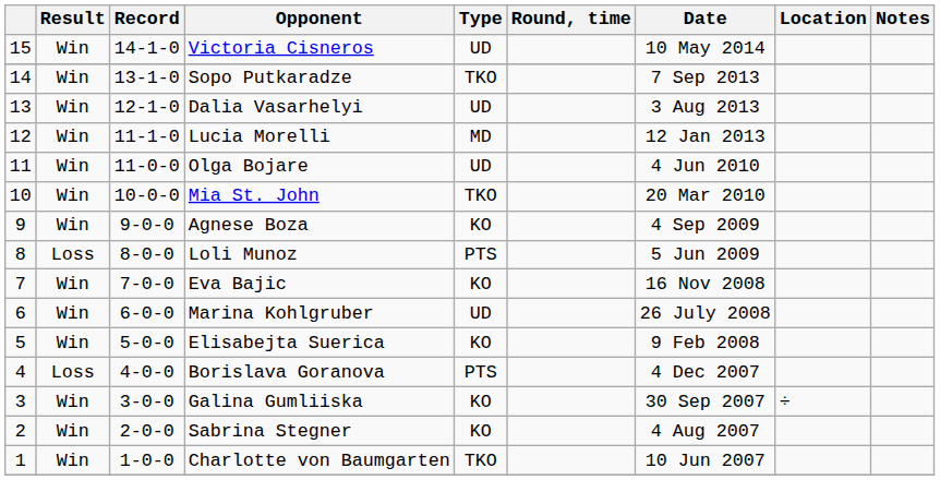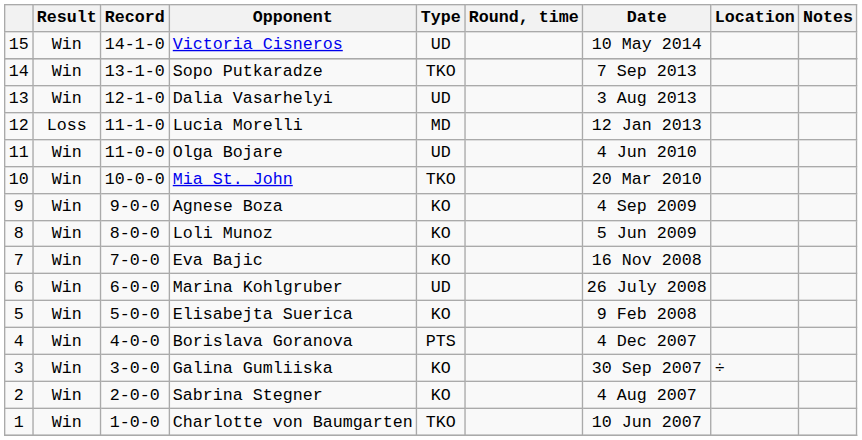 <table class="wikitable" style="text-align:center; font-size:95%">
 <tr>
 <th></th>
 <th>Result</th>
 <th>Record</th>
 <th>Opponent</th>
 <th>Type</th>
 <th>Round, time</th>
 <th>Date</th>
 <th>Location</th>
 <th>Notes</th>
 </tr>
 <tr>
 <td>15</td>
 <td>Win</td>
 <td>14-1-0</td>
 <td style="text-align:left;"> <a href='#'>Victoria Cisneros</a></td>
 <td>UD</td>
 <td></td>
 <td>10 May 2014</td>
 <td style="text-align:left;"></td>
 <td style="text-align:left;"></td>
 </tr>
 <tr>
 </tr>
 <tr>
 <td>14</td>
 <td>Win</td>
 <td>13-1-0</td>
 <td style="text-align:left;"> Sopo Putkaradze</td>
 <td>TKO</td>
 <td></td>
 <td>7 Sep 2013</td>
 <td style="text-align:left;"></td>
 <td style="text-align:left;"></td>
 </tr>
 <tr>
 <td>13</td>
 <td>Win</td>
 <td>12-1-0</td>
 <td style="text-align:left;"> Dalia Vasarhelyi</td>
 <td>UD</td>
 <td></td>
 <td>3 Aug 2013</td>
 <td style="text-align:left;"></td>
 <td style="text-align:left;"></td>
 </tr>
 <tr>
 <td>12</td>
-<td>Win</td>
+<td>Loss</td>
 <td>11-1-0</td>
 <td style="text-align:left;"> Lucia Morelli</td>
 <td>MD</td>
 <td></td>
 <td>12 Jan 2013</td>
 <td style="text-align:left;"></td>
 <td style="text-align:left;"></td>
 </tr>
 <tr>
 <td>11</td>
 <td>Win</td>
 <td>11-0-0</td>
 <td style="text-align:left;"> Olga Bojare</td>
 <td>UD</td>
 <td></td>
 <td>4 Jun 2010</td>
 <td style="text-align:left;"></td>
 <td style="text-align:left;"></td>
 </tr>
 <tr>
 <td>10</td>
 <td>Win</td>
 <td>10-0-0</td>
 <td style="text-align:left;"> <a href='#'>Mia St. John</a></td>
 <td>TKO</td>
 <td></td>
 <td>20 Mar 2010</td>
 <td style="text-align:left;"></td>
 <td style="text-align:left;"></td>
 </tr>
 <tr>
 <td>9</td>
 <td>Win</td>
 <td>9-0-0</td>
 <td style="text-align:left;"> Agnese Boza</td>
 <td>KO</td>
 <td></td>
 <td>4 Sep 2009</td>
 <td style="text-align:left;"></td>
 <td style="text-align:left;"></td>
 </tr>
 <tr>
 <td>8</td>
-<td>Loss</td>
+<td>Win</td>
 <td>8-0-0</td>
 <td style="text-align:left;"> Loli Munoz</td>
-<td>PTS</td>
+<td>KO</td>
 <td></td>
 <td>5 Jun 2009</td>
 <td style="text-align:left;"></td>
 <td style="text-align:left;"></td>
 </tr>
 <tr>
 <td>7</td>
 <td>Win</td>
 <td>7-0-0</td>
 <td style="text-align:left;"> Eva Bajic</td>
 <td>KO</td>
 <td></td>
 <td>16 Nov 2008</td>
 <td style="text-align:left;"></td>
 <td style="text-align:left;"></td>
 </tr>
 <tr>
 <td>6</td>
 <td>Win</td>
 <td>6-0-0</td>
 <td style="text-align:left;"> Marina Kohlgruber</td>
 <td>UD</td>
 <td></td>
 <td>26 July 2008</td>
 <td style="text-align:left;"></td>
 <td style="text-align:left;"></td>
 </tr>
 <tr>
 <td>5</td>
 <td>Win</td>
 <td>5-0-0</td>
 <td style="text-align:left;"> Elisabejta Suerica</td>
 <td>KO</td>
 <td></td>
 <td>9 Feb 2008</td>
 <td style="text-align:left;"></td>
 <td style="text-align:left;"></td>
 </tr>
 <tr>
 <td>4</td>
-<td>Loss</td>
+<td>Win</td>
 <td>4-0-0</td>
 <td style="text-align:left;"> Borislava Goranova</td>
 <td>PTS</td>
 <td></td>
 <td>4 Dec 2007</td>
 <td style="text-align:left;"></td>
 <td style="text-align:left;"></td>
 </tr>
 <tr>
 <td>3</td>
 <td>Win</td>
 <td>3-0-0</td>
 <td style="text-align:left;"> Galina Gumliiska</td>
 <td>KO</td>
 <td></td>
 <td>30 Sep 2007</td>
 <td style="text-align:left;">÷</td>
 <td style="text-align:left;"></td>
 </tr>
 <tr>
 <td>2</td>
 <td>Win</td>
 <td>2-0-0</td>
 <td style="text-align:left;"> Sabrina Stegner</td>
 <td>KO</td>
 <td></td>
 <td>4 Aug 2007</td>
 <td style="text-align:left;"></td>
 <td style="text-align:left;"></td>
 </tr>
 <tr>
 <td>1</td>
 <td>Win</td>
 <td>1-0-0</td>
 <td style="text-align:left;"> Charlotte von Baumgarten</td>
 <td>TKO</td>
 <td></td>
 <td>10 Jun 2007</td>
 <td style="text-align:left;"></td>
 <td style="text-align:left;"></td>
 </tr>
 <tr>
 </tr>
 </table>
